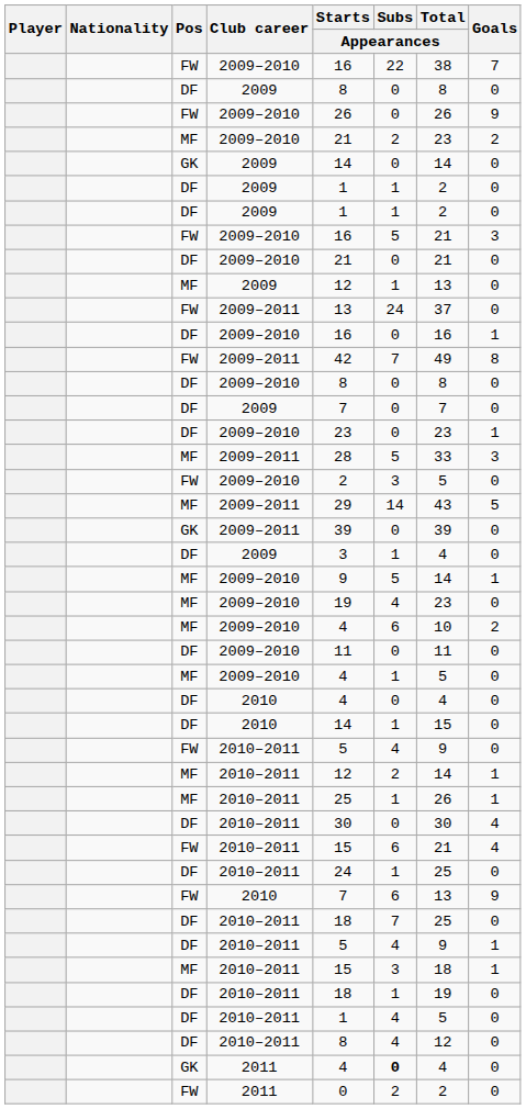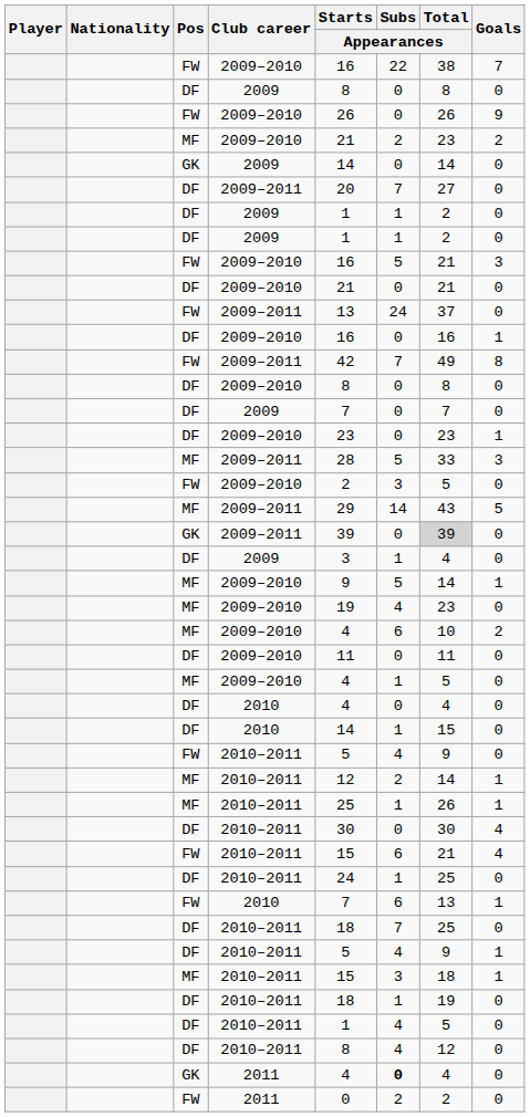 <table class="wikitable sortable plainrowheaders" style="text-align:center;">
 <tr>
 <th scope=col rowspan="2">Player</th>
 <th scope=col rowspan="2">Nationality</th>
 <th scope=col rowspan="2">Pos</th>
 <th scope=col rowspan="2">Club career</th>
 <th scope=col>Starts</th>
 <th scope=col>Subs</th>
 <th scope=col>Total</th>
 <th rowspan="2" scope=col>Goals</th>
 </tr>
 <tr class=unsortable>
 <th scope=col colspan="3">Appearances</th>
 </tr>
 <tr>
 <th scope=row></th>
 <td align="left"></td>
 <td>FW</td>
 <td>2009–2010</td>
 <td>16</td>
 <td>22</td>
 <td>38</td>
 <td>7</td>
 </tr>
 <tr>
 <th scope=row></th>
 <td align="left"></td>
 <td>DF</td>
 <td>2009</td>
 <td>8</td>
 <td>0</td>
 <td>8</td>
 <td>0</td>
 </tr>
 <tr>
 <th scope=row></th>
 <td align="left"></td>
 <td>FW</td>
 <td>2009–2010</td>
 <td>26</td>
 <td>0</td>
 <td>26</td>
 <td>9</td>
 </tr>
 <tr>
 <th scope=row></th>
 <td align="left"></td>
 <td>MF</td>
 <td>2009–2010</td>
 <td>21</td>
 <td>2</td>
 <td>23</td>
 <td>2</td>
 </tr>
 <tr>
 <th scope=row></th>
 <td align="left"></td>
 <td>GK</td>
 <td>2009</td>
 <td>14</td>
 <td>0</td>
 <td>14</td>
 <td>0</td>
 </tr>
 <tr>
 <th scope=row></th>
 <td align="left"></td>
 <td>DF</td>
+<td>2009–2011</td>
+<td>20</td>
+<td>7</td>
+<td>27</td>
+<td>0</td>
+</tr>
+<tr>
+<th scope=row></th>
+<td align="left"></td>
+<td>DF</td>
 <td>2009</td>
 <td>1</td>
 <td>1</td>
 <td>2</td>
 <td>0</td>
 </tr>
 <tr>
 <th scope=row></th>
 <td align="left"></td>
 <td>DF</td>
 <td>2009</td>
 <td>1</td>
 <td>1</td>
 <td>2</td>
 <td>0</td>
 </tr>
 <tr>
 <th scope=row></th>
 <td align="left"></td>
 <td>FW</td>
 <td>2009–2010</td>
 <td>16</td>
 <td>5</td>
 <td>21</td>
 <td>3</td>
 </tr>
 <tr>
 <th scope=row></th>
 <td align="left"></td>
 <td>DF</td>
 <td>2009–2010</td>
 <td>21</td>
 <td>0</td>
 <td>21</td>
-<td>0</td>
-</tr>
-<tr>
-<th scope=row></th>
-<td align="left"></td>
-<td>MF</td>
-<td>2009</td>
-<td>12</td>
-<td>1</td>
-<td>13</td>
 <td>0</td>
 </tr>
 <tr>
 <th scope=row></th>
 <td align="left"></td>
 <td>FW</td>
 <td>2009–2011</td>
 <td>13</td>
 <td>24</td>
 <td>37</td>
 <td>0</td>
 </tr>
 <tr>
 <th scope=row></th>
 <td align="left"></td>
 <td>DF</td>
 <td>2009–2010</td>
 <td>16</td>
 <td>0</td>
 <td>16</td>
 <td>1</td>
 </tr>
 <tr>
 <th scope=row></th>
 <td align="left"></td>
 <td>FW</td>
 <td>2009–2011</td>
 <td>42</td>
 <td>7</td>
 <td>49</td>
 <td>8</td>
 </tr>
 <tr>
 <th scope=row></th>
 <td align="left"></td>
 <td>DF</td>
 <td>2009–2010</td>
 <td>8</td>
 <td>0</td>
 <td>8</td>
 <td>0</td>
 </tr>
 <tr>
 <th scope=row></th>
 <td align="left"></td>
 <td>DF</td>
 <td>2009</td>
 <td>7</td>
 <td>0</td>
 <td>7</td>
 <td>0</td>
 </tr>
 <tr>
 <th scope=row></th>
 <td align="left"></td>
 <td>DF</td>
 <td>2009–2010</td>
 <td>23</td>
 <td>0</td>
 <td>23</td>
 <td>1</td>
 </tr>
 <tr>
 <th scope=row></th>
 <td align="left"></td>
 <td>MF</td>
 <td>2009–2011</td>
 <td>28</td>
 <td>5</td>
 <td>33</td>
 <td>3</td>
 </tr>
 <tr>
 <th scope=row></th>
 <td align="left"></td>
 <td>FW</td>
 <td>2009–2010</td>
 <td>2</td>
 <td>3</td>
 <td>5</td>
 <td>0</td>
 </tr>
 <tr>
 <th scope=row></th>
 <td align="left"></td>
 <td>MF</td>
 <td>2009–2011</td>
 <td>29</td>
 <td>14</td>
 <td>43</td>
 <td>5</td>
 </tr>
 <tr>
 <th scope=row></th>
 <td align="left"></td>
 <td>GK</td>
 <td>2009–2011</td>
 <td>39</td>
 <td>0</td>
-<td>39</td>
+<td style="background: lightgrey;">39</td>
 <td>0</td>
 </tr>
 <tr>
 <th scope=row></th>
 <td align="left"></td>
 <td>DF</td>
 <td>2009</td>
 <td>3</td>
 <td>1</td>
 <td>4</td>
 <td>0</td>
 </tr>
 <tr>
 <th scope=row></th>
 <td align="left"></td>
 <td>MF</td>
 <td>2009–2010</td>
 <td>9</td>
 <td>5</td>
 <td>14</td>
 <td>1</td>
 </tr>
 <tr>
 <th scope=row></th>
 <td align="left"></td>
 <td>MF</td>
 <td>2009–2010</td>
 <td>19</td>
 <td>4</td>
 <td>23</td>
 <td>0</td>
 </tr>
 <tr>
 <th scope=row></th>
 <td align="left"></td>
 <td>MF</td>
 <td>2009–2010</td>
 <td>4</td>
 <td>6</td>
 <td>10</td>
 <td>2</td>
 </tr>
 <tr>
 <th scope=row></th>
 <td align="left"></td>
 <td>DF</td>
 <td>2009–2010</td>
 <td>11</td>
 <td>0</td>
 <td>11</td>
 <td>0</td>
 </tr>
 <tr>
 <th scope=row></th>
 <td align="left"></td>
 <td>MF</td>
 <td>2009–2010</td>
 <td>4</td>
 <td>1</td>
 <td>5</td>
 <td>0</td>
 </tr>
 <tr>
 <th scope=row></th>
 <td align="left"></td>
 <td>DF</td>
 <td>2010</td>
 <td>4</td>
 <td>0</td>
 <td>4</td>
 <td>0</td>
 </tr>
 <tr>
 <th scope=row></th>
 <td align="left"></td>
 <td>DF</td>
 <td>2010</td>
 <td>14</td>
 <td>1</td>
 <td>15</td>
 <td>0</td>
 </tr>
 <tr>
 <th scope=row></th>
 <td align="left"></td>
 <td>FW</td>
 <td>2010–2011</td>
 <td>5</td>
 <td>4</td>
 <td>9</td>
 <td>0</td>
 </tr>
 <tr>
 <th scope=row></th>
 <td align="left"></td>
 <td>MF</td>
 <td>2010–2011</td>
 <td>12</td>
 <td>2</td>
 <td>14</td>
 <td>1</td>
 </tr>
 <tr>
 <th scope=row></th>
 <td align="left"></td>
 <td>MF</td>
 <td>2010–2011</td>
 <td>25</td>
 <td>1</td>
 <td>26</td>
 <td>1</td>
 </tr>
 <tr>
 <th scope=row></th>
 <td align="left"></td>
 <td>DF</td>
 <td>2010–2011</td>
 <td>30</td>
 <td>0</td>
 <td>30</td>
 <td>4</td>
 </tr>
 <tr>
 <th scope=row></th>
 <td align="left"></td>
 <td>FW</td>
 <td>2010–2011</td>
 <td>15</td>
 <td>6</td>
 <td>21</td>
 <td>4</td>
 </tr>
 <tr>
 <th scope=row></th>
 <td align="left"></td>
 <td>DF</td>
 <td>2010–2011</td>
 <td>24</td>
 <td>1</td>
 <td>25</td>
 <td>0</td>
 </tr>
 <tr>
 <th scope=row></th>
 <td align="left"></td>
 <td>FW</td>
 <td>2010</td>
 <td>7</td>
 <td>6</td>
 <td>13</td>
-<td>9</td>
+<td>1</td>
 </tr>
 <tr>
 <th scope=row></th>
 <td align="left"></td>
 <td>DF</td>
 <td>2010–2011</td>
 <td>18</td>
 <td>7</td>
 <td>25</td>
 <td>0</td>
 </tr>
 <tr>
 <th scope=row></th>
 <td align="left"></td>
 <td>DF</td>
 <td>2010–2011</td>
 <td>5</td>
 <td>4</td>
 <td>9</td>
 <td>1</td>
 </tr>
 <tr>
 <th scope=row></th>
 <td align="left"></td>
 <td>MF</td>
 <td>2010–2011</td>
 <td>15</td>
 <td>3</td>
 <td>18</td>
 <td>1</td>
 </tr>
 <tr>
 <th scope=row></th>
 <td align="left"></td>
 <td>DF</td>
 <td>2010–2011</td>
 <td>18</td>
 <td>1</td>
 <td>19</td>
 <td>0</td>
 </tr>
 <tr>
 <th scope=row></th>
 <td align="left"></td>
 <td>DF</td>
 <td>2010–2011</td>
 <td>1</td>
 <td>4</td>
 <td>5</td>
 <td>0</td>
 </tr>
 <tr>
 <th scope=row></th>
 <td align="left"></td>
 <td>DF</td>
 <td>2010–2011</td>
 <td>8</td>
 <td>4</td>
 <td>12</td>
 <td>0</td>
 </tr>
 <tr>
 <th scope=row></th>
 <td align="left"></td>
 <td>GK</td>
 <td>2011</td>
 <td>4</td>
 <td><strong>0</strong></td>
 <td>4</td>
 <td>0</td>
 </tr>
 <tr>
 <th scope=row></th>
 <td align="left"></td>
 <td>FW</td>
 <td>2011</td>
 <td>0</td>
 <td>2</td>
 <td>2</td>
 <td>0</td>
 </tr>
 </table>
